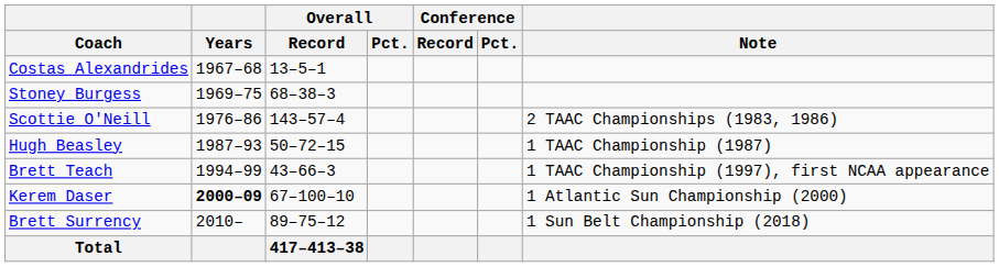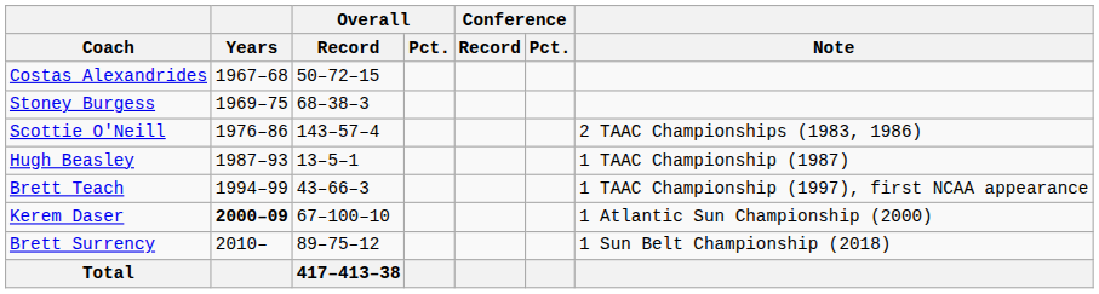 <table class="wikitable">
 <tr>
 <th></th>
 <th></th>
 <th colspan="2">Overall</th>
 <th colspan="2">Conference</th>
 <th></th>
 </tr>
 <tr>
 <th>Coach</th>
 <th>Years</th>
 <th>Record</th>
 <th>Pct.</th>
 <th>Record</th>
 <th>Pct.</th>
 <th>Note</th>
 </tr>
 <tr>
 <td><a href='#'>Costas Alexandrides</a></td>
 <td>1967–68</td>
-<td>13–5–1</td>
+<td>50–72–15</td>
 <td></td>
 <td></td>
 <td></td>
 <td></td>
 </tr>
 <tr>
 <td><a href='#'>Stoney Burgess</a></td>
 <td>1969–75</td>
 <td>68–38–3</td>
 <td></td>
 <td></td>
 <td></td>
 <td></td>
 </tr>
 <tr>
 <td><a href='#'>Scottie O'Neill</a></td>
 <td>1976–86</td>
 <td>143–57–4</td>
 <td></td>
 <td></td>
 <td></td>
 <td>2 TAAC Championships (1983, 1986)</td>
 </tr>
 <tr>
 <td><a href='#'>Hugh Beasley</a></td>
 <td>1987–93</td>
-<td>50–72–15</td>
+<td>13–5–1</td>
 <td></td>
 <td></td>
 <td></td>
 <td>1 TAAC Championship (1987)</td>
 </tr>
 <tr>
 <td><a href='#'>Brett Teach</a></td>
 <td>1994–99</td>
 <td>43–66–3</td>
 <td></td>
 <td></td>
 <td></td>
 <td>1 TAAC Championship (1997), first NCAA appearance</td>
 </tr>
 <tr>
 <td><a href='#'>Kerem Daser</a></td>
 <td><strong>2000–09</strong></td>
 <td>67–100–10</td>
 <td></td>
 <td></td>
 <td></td>
 <td>1 Atlantic Sun Championship (2000)</td>
 </tr>
 <tr>
 <td><a href='#'>Brett Surrency</a></td>
 <td>2010–</td>
 <td>89–75–12</td>
 <td></td>
 <td></td>
 <td></td>
 <td>1 Sun Belt Championship (2018)</td>
 </tr>
 <tr>
 <th>Total</th>
 <th></th>
 <th>417–413–38</th>
 <th></th>
 <th></th>
 <th></th>
 <th></th>
 </tr>
 </table>
